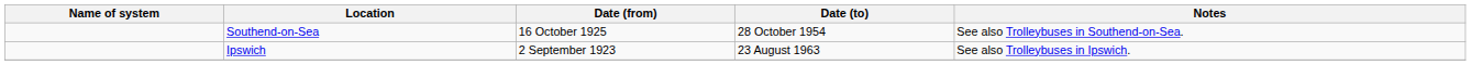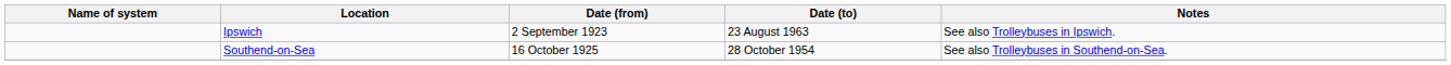 <table class="wikitable" width=100%>
 <tr>
 <th width=15%>Name of system</th>
 <th width=20%>Location</th>
 <th width=15%>Date (from)</th>
 <th width=15%>Date (to)</th>
 <th width=35%>Notes</th>
 </tr>
 <tr>
 <td> </td>
+<td><a href='#'>Ipswich</a></td>
+<td>2 September 1923</td>
+<td>23 August 1963</td>
+<td>See also <a href='#'>Trolleybuses in Ipswich</a>.</td>
+</tr>
+<tr>
+<td> </td>
 <td><a href='#'>Southend-on-Sea</a></td>
 <td>16 October 1925</td>
 <td>28 October 1954</td>
 <td>See also <a href='#'>Trolleybuses in Southend-on-Sea</a>.</td>
 </tr>
 <tr>
-<td> </td>
-<td><a href='#'>Ipswich</a></td>
-<td>2 September 1923</td>
-<td>23 August 1963</td>
-<td>See also <a href='#'>Trolleybuses in Ipswich</a>.</td>
-</tr>
-<tr>
 </tr>
 </table>
